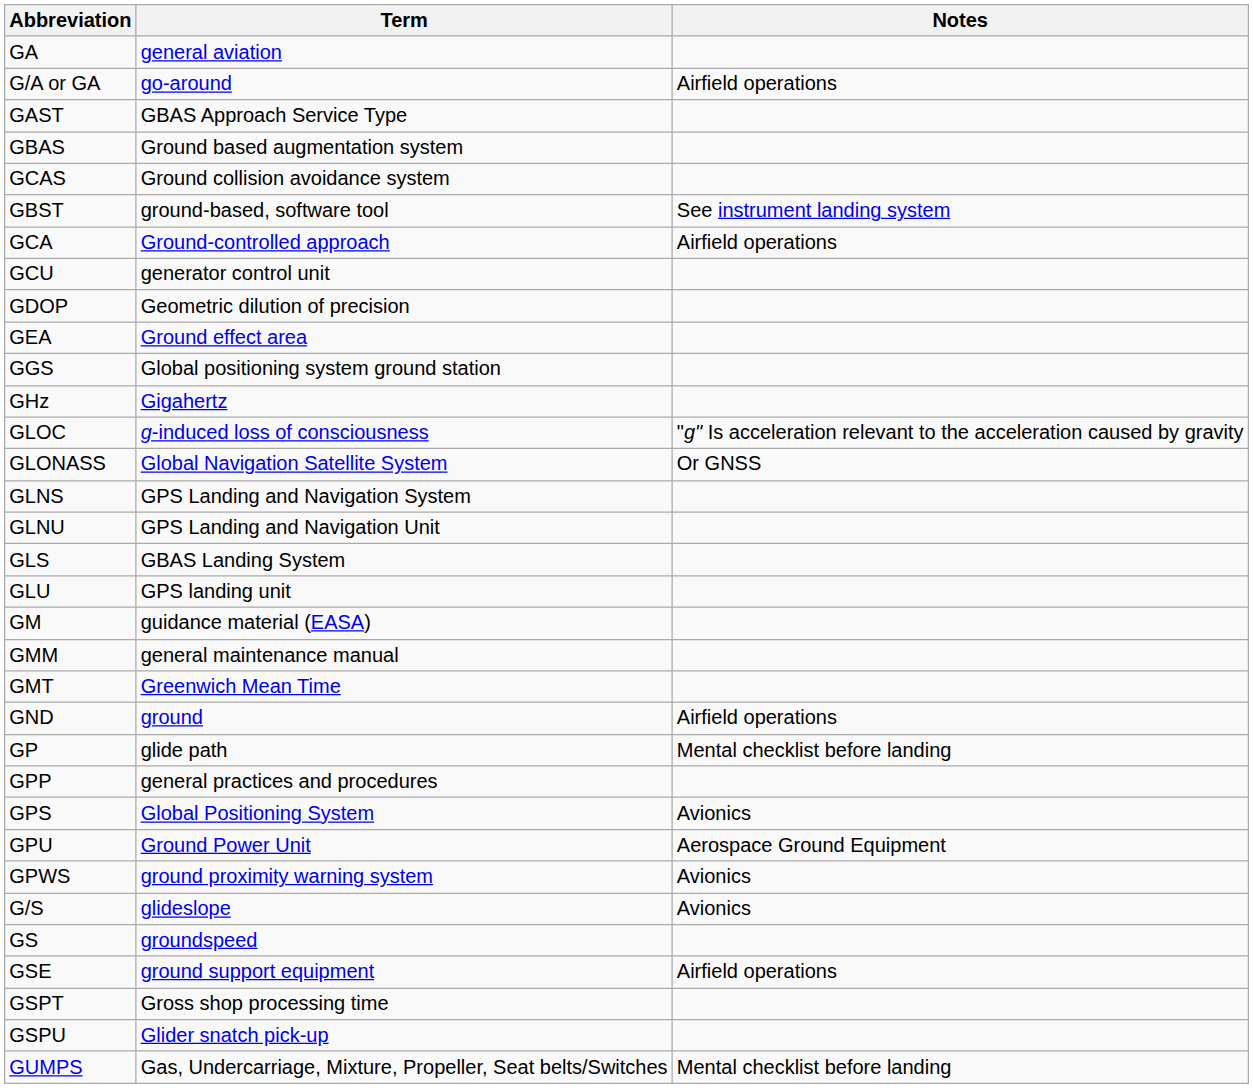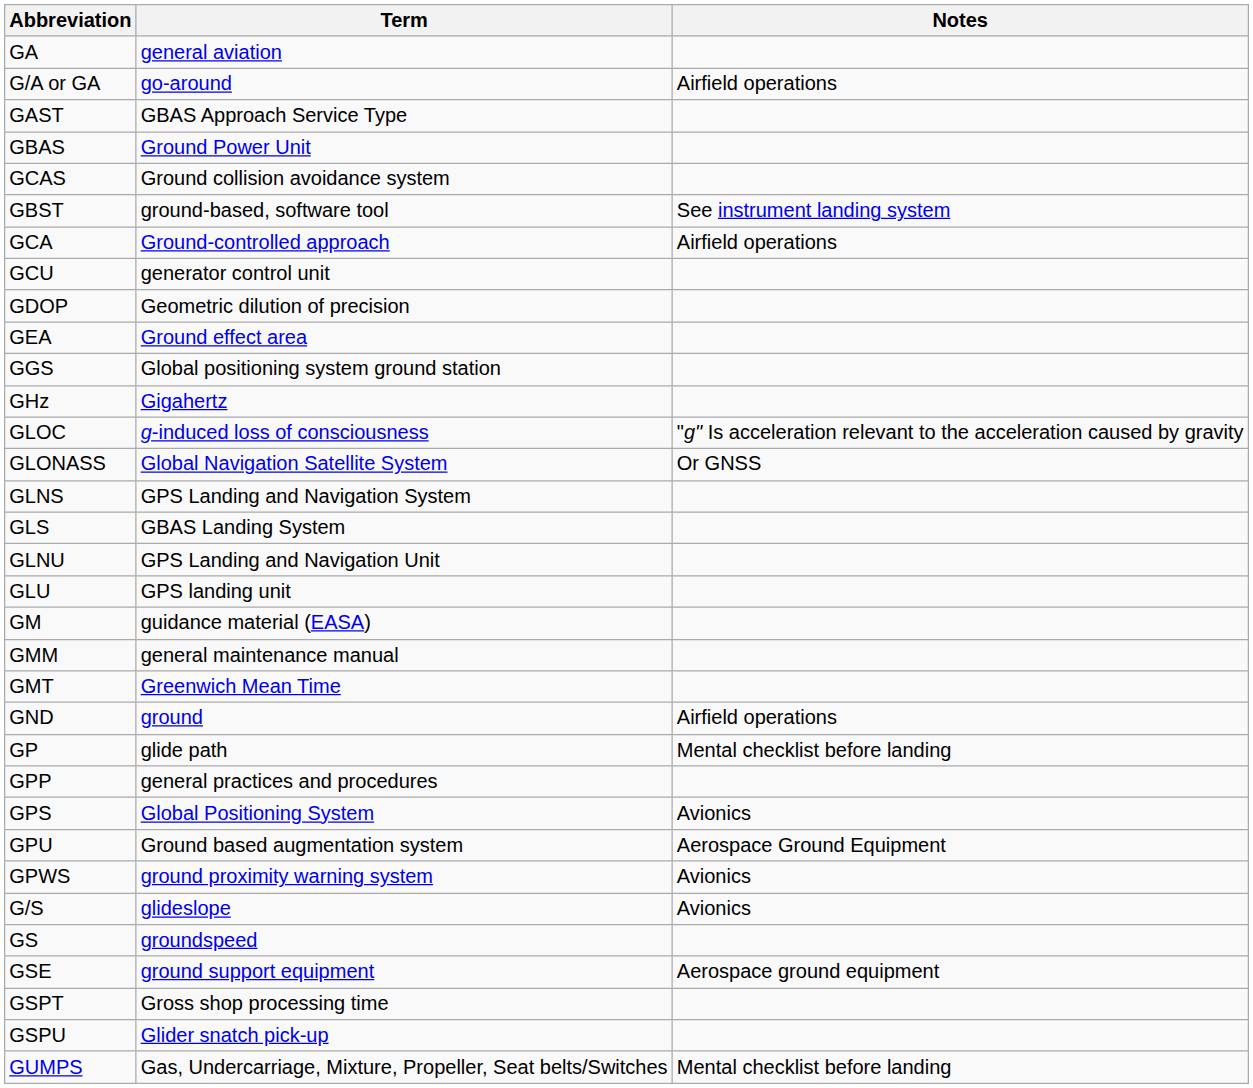 <table class="wikitable">
 <tr>
 <th>Abbreviation</th>
 <th>Term</th>
 <th>Notes</th>
 </tr>
 <tr>
 <td>GA</td>
 <td><a href='#'>general aviation</a></td>
 <td></td>
 </tr>
 <tr>
 <td>G/A or GA</td>
 <td><a href='#'>go-around</a></td>
 <td>Airfield operations</td>
 </tr>
 <tr>
 <td>GAST</td>
 <td>GBAS Approach Service Type</td>
 <td></td>
 </tr>
 <tr>
 <td>GBAS</td>
-<td>Ground based augmentation system</td>
+<td><a href='#'>Ground Power Unit</a></td>
 <td></td>
 </tr>
 <tr>
 <td>GCAS</td>
 <td>Ground collision avoidance system</td>
 <td></td>
 </tr>
 <tr>
 <td>GBST</td>
 <td>ground-based, software tool</td>
 <td>See <a href='#'>instrument landing system</a></td>
 </tr>
 <tr>
 <td>GCA</td>
 <td><a href='#'>Ground-controlled approach</a></td>
 <td>Airfield operations</td>
 </tr>
 <tr>
 <td>GCU</td>
 <td>generator control unit</td>
 <td></td>
 </tr>
 <tr>
 <td>GDOP</td>
 <td>Geometric dilution of precision</td>
 <td></td>
 </tr>
 <tr>
 <td>GEA</td>
 <td><a href='#'>Ground effect area</a></td>
 <td></td>
 </tr>
 <tr>
 <td>GGS</td>
 <td>Global positioning system ground station</td>
 <td></td>
 </tr>
 <tr>
 <td>GHz</td>
 <td><a href='#'>Gigahertz</a></td>
 <td></td>
 </tr>
 <tr>
 <td>GLOC</td>
 <td><a href='#'><em>g</em>-induced loss of consciousness</a></td>
 <td>"<em>g"</em> Is acceleration relevant to the acceleration caused by gravity</td>
 </tr>
 <tr>
 <td>GLONASS</td>
 <td><a href='#'>Global Navigation Satellite System</a></td>
 <td>Or GNSS</td>
 </tr>
 <tr>
 <td>GLNS</td>
 <td>GPS Landing and Navigation System</td>
 <td></td>
 </tr>
 <tr>
-<td>GLNU</td>
-<td>GPS Landing and Navigation Unit</td>
+<td>GLS</td>
+<td>GBAS Landing System</td>
 <td></td>
 </tr>
 <tr>
-<td>GLS</td>
-<td>GBAS Landing System</td>
+<td>GLNU</td>
+<td>GPS Landing and Navigation Unit</td>
 <td></td>
 </tr>
 <tr>
 <td>GLU</td>
 <td>GPS landing unit</td>
 <td></td>
 </tr>
 <tr>
 <td>GM</td>
 <td>guidance material (<a href='#'>EASA</a>)</td>
 <td></td>
 </tr>
 <tr>
 <td>GMM</td>
 <td>general maintenance manual</td>
 <td></td>
 </tr>
 <tr>
 <td>GMT</td>
 <td><a href='#'>Greenwich Mean Time</a></td>
 <td></td>
 </tr>
 <tr>
 <td>GND</td>
 <td><a href='#'>ground</a></td>
 <td>Airfield operations</td>
 </tr>
 <tr>
 <td>GP</td>
 <td>glide path</td>
 <td>Mental checklist before landing</td>
 </tr>
 <tr>
 <td>GPP</td>
 <td>general practices and procedures</td>
 <td></td>
 </tr>
 <tr>
 <td>GPS</td>
 <td><a href='#'>Global Positioning System</a></td>
 <td>Avionics</td>
 </tr>
 <tr>
 <td>GPU</td>
-<td><a href='#'>Ground Power Unit</a></td>
+<td>Ground based augmentation system</td>
 <td>Aerospace Ground Equipment</td>
 </tr>
 <tr>
 <td>GPWS</td>
 <td><a href='#'>ground proximity warning system</a></td>
 <td>Avionics</td>
 </tr>
 <tr>
 <td>G/S</td>
 <td><a href='#'>glideslope</a></td>
 <td>Avionics</td>
 </tr>
 <tr>
 <td>GS</td>
 <td><a href='#'>groundspeed</a></td>
 <td></td>
 </tr>
 <tr>
 <td>GSE</td>
 <td><a href='#'>ground support equipment</a></td>
-<td>Airfield operations</td>
+<td>Aerospace ground equipment</td>
 </tr>
 <tr>
 <td>GSPT</td>
 <td>Gross shop processing time</td>
 <td></td>
 </tr>
 <tr>
 <td>GSPU</td>
 <td><a href='#'>Glider snatch pick-up</a></td>
 <td></td>
 </tr>
 <tr>
 <td><a href='#'>GUMPS</a></td>
 <td>Gas, Undercarriage, Mixture, Propeller, Seat belts/Switches</td>
 <td>Mental checklist before landing</td>
 </tr>
 </table>
